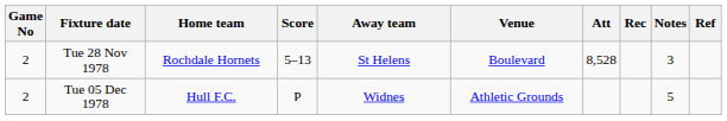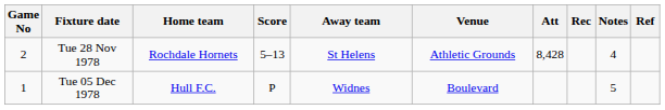 <table class="wikitable" style="text-align:center;">
 <tr>
 <th width=20 abbr="No">Game No</th>
 <th width=110 abbr="Date">Fixture date</th>
 <th width=150 abbr="Home team">Home team</th>
 <th width=40 abbr="Score">Score</th>
 <th width=150 abbr="Away team">Away team</th>
 <th width=150 abbr="Venue">Venue</th>
 <th width=30 abbr="Att">Att</th>
 <th width=30 abbr="Rec">Rec</th>
 <th width=20 abbr="Notes">Notes</th>
 <th width=30 abbr="Ref">Ref</th>
 </tr>
 <tr>
 <td>2</td>
 <td>Tue 28 Nov 1978</td>
 <td><a href='#'>Rochdale Hornets</a></td>
 <td>5–13</td>
 <td><a href='#'>St Helens</a></td>
-<td><a href='#'>Boulevard</a></td>
-<td>8,528</td>
+<td><a href='#'>Athletic Grounds</a></td>
+<td>8,428</td>
 <td></td>
-<td>3</td>
+<td>4</td>
 <td></td>
 </tr>
 <tr>
-<td>2</td>
+<td>1</td>
 <td>Tue 05 Dec 1978</td>
 <td><a href='#'>Hull F.C.</a></td>
 <td>P</td>
 <td><a href='#'>Widnes</a></td>
-<td><a href='#'>Athletic Grounds</a></td>
+<td><a href='#'>Boulevard</a></td>
 <td></td>
 <td></td>
 <td>5</td>
 <td></td>
 </tr>
 </table>
